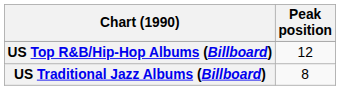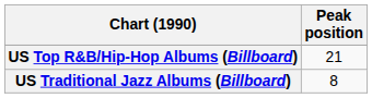 <table class="wikitable sortable plainrowheaders" style="text-align:center">
 <tr>
 <th scope="col">Chart (1990)</th>
 <th scope="col">Peak<br>position</th>
 </tr>
 <tr>
 </tr>
 <tr>
 <th scope="row">US <a href='#'>Top R&B/Hip-Hop Albums</a> (<em><a href='#'>Billboard</a></em>)</th>
-<td>12</td>
+<td>21</td>
 </tr>
 <tr>
 <th scope="row">US <a href='#'>Traditional Jazz Albums</a> (<em><a href='#'>Billboard</a></em>)</th>
 <td>8</td>
 </tr>
 </table>
